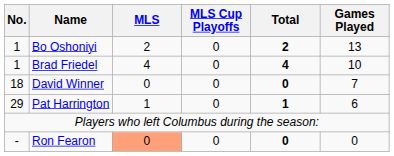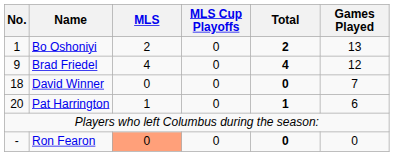 <table class="wikitable sortable" style="text-align: center;">
 <tr>
 <th rowspan=1>No.</th>
 <th rowspan=1>Name</th>
 <th style="width:85px;"><a href='#'>MLS</a></th>
 <th style="width:85px;"><a href='#'>MLS Cup Playoffs</a></th>
 <th style="width:85px;"><strong>Total</strong></th>
 <th style="width:85px;"><strong>Games Played</strong></th>
 </tr>
 <tr>
 <td>1</td>
 <td align=left> <a href='#'>Bo Oshoniyi</a></td>
 <td>2</td>
 <td>0</td>
 <td><strong>2</strong></td>
 <td>13</td>
 </tr>
 <tr>
-<td>1</td>
+<td>9</td>
 <td align=left> <a href='#'>Brad Friedel</a></td>
 <td>4</td>
 <td>0</td>
 <td><strong>4</strong></td>
-<td>10</td>
+<td>12</td>
 </tr>
 <tr>
 <td>18</td>
 <td align=left> <a href='#'>David Winner</a></td>
 <td>0</td>
 <td>0</td>
 <td><strong>0</strong></td>
 <td>7</td>
 </tr>
 <tr>
-<td>29</td>
+<td>20</td>
 <td align=left> <a href='#'>Pat Harrington</a></td>
 <td>1</td>
 <td>0</td>
 <td><strong>1</strong></td>
 <td>6</td>
 </tr>
 <tr>
 <td colspan=9 align=center><em>Players who left Columbus during the season:</em></td>
 </tr>
 <tr>
 <td>-</td>
 <td align=left> <a href='#'>Ron Fearon</a></td>
 <td style="background: lightsalmon;">0</td>
 <td>0</td>
 <td><strong>0</strong></td>
 <td>0</td>
 </tr>
 </table>
